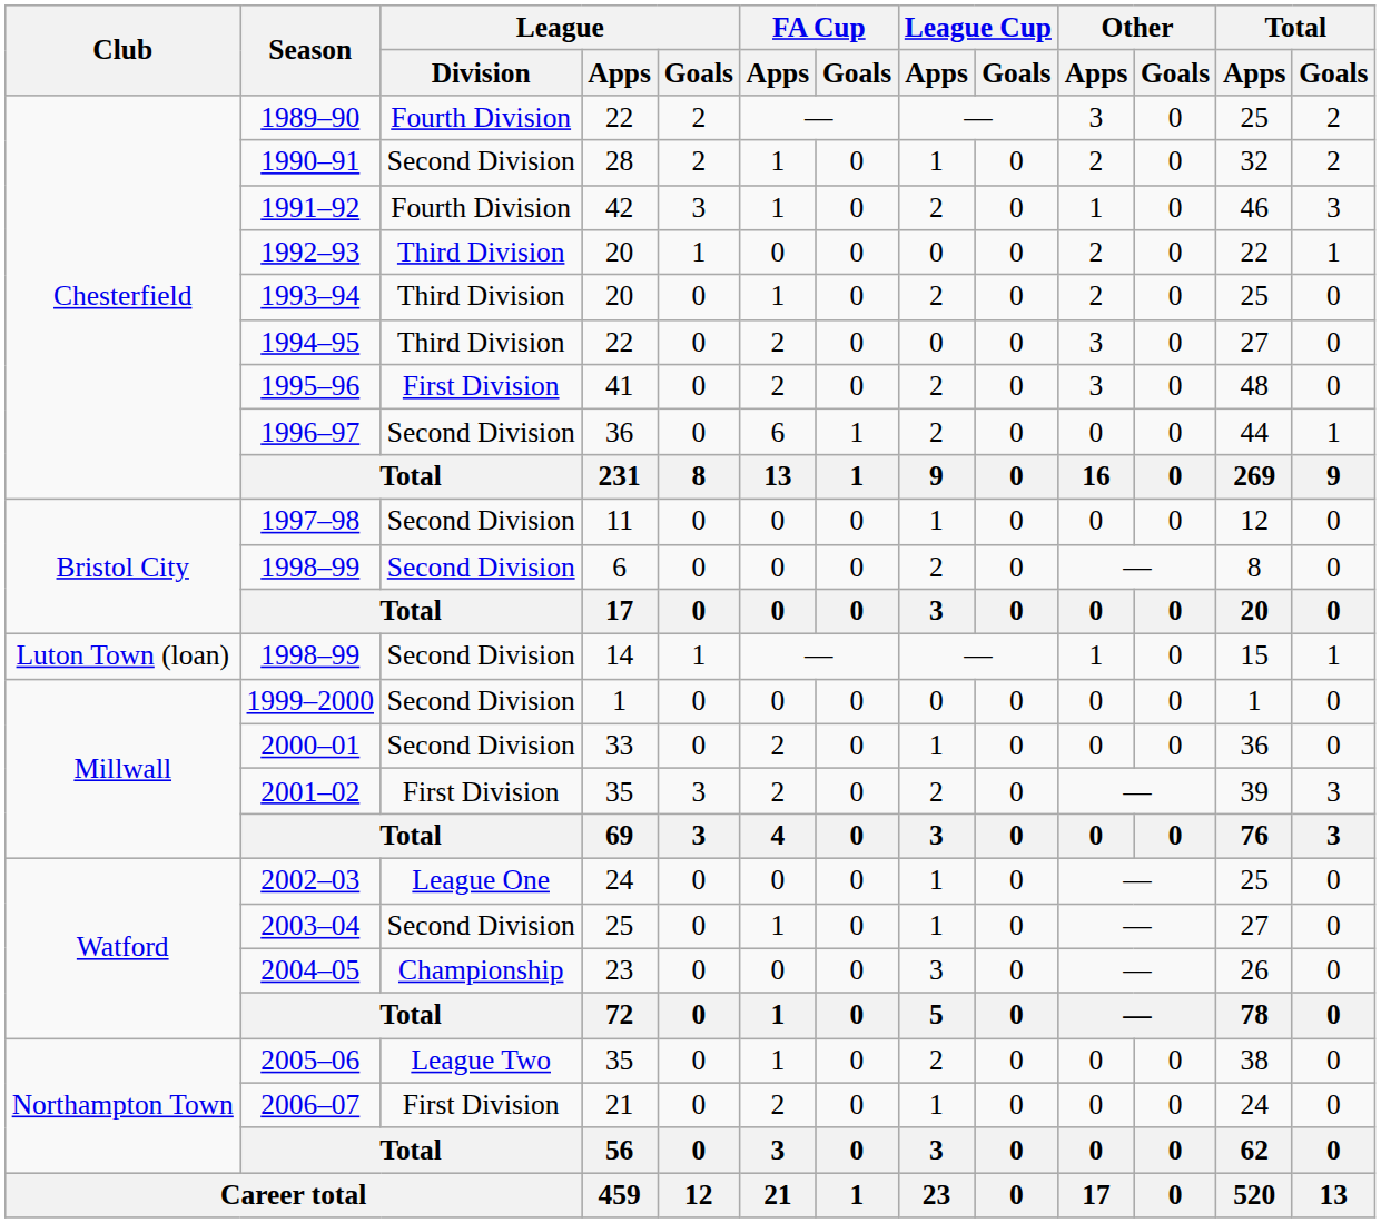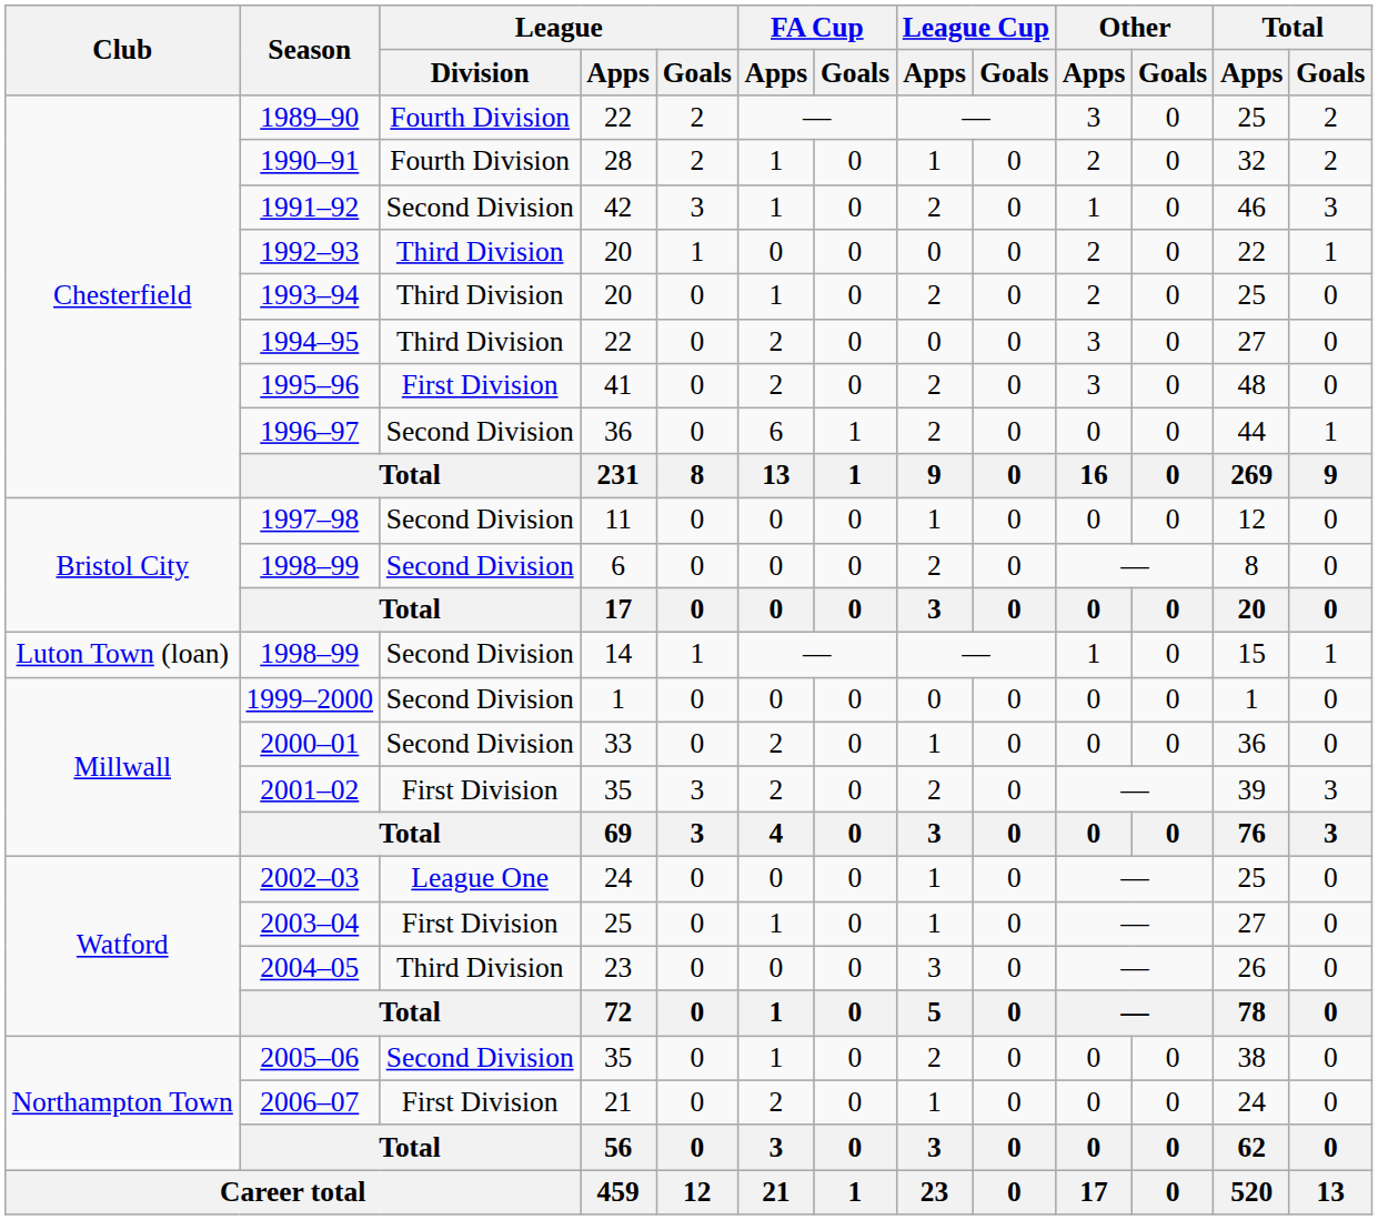 <table class=wikitable style=text-align:center>
 <tr>
 <th rowspan="2">Club</th>
 <th rowspan="2">Season</th>
 <th colspan="3">League</th>
 <th colspan="2"><a href='#'>FA Cup</a></th>
 <th colspan="2"><a href='#'>League Cup</a></th>
 <th colspan="2">Other</th>
 <th colspan="2">Total</th>
 </tr>
 <tr>
 <th>Division</th>
 <th>Apps</th>
 <th>Goals</th>
 <th>Apps</th>
 <th>Goals</th>
 <th>Apps</th>
 <th>Goals</th>
 <th>Apps</th>
 <th>Goals</th>
 <th>Apps</th>
 <th>Goals</th>
 </tr>
 <tr>
 <td rowspan="9"><a href='#'>Chesterfield</a></td>
 <td><a href='#'>1989–90</a></td>
 <td><a href='#'>Fourth Division</a></td>
 <td>22</td>
 <td>2</td>
 <td colspan="2">—</td>
 <td colspan="2">—</td>
 <td>3</td>
 <td>0</td>
 <td>25</td>
 <td>2</td>
 </tr>
 <tr>
 <td><a href='#'>1990–91</a></td>
-<td>Second Division</td>
+<td>Fourth Division</td>
 <td>28</td>
 <td>2</td>
 <td>1</td>
 <td>0</td>
 <td>1</td>
 <td>0</td>
 <td>2</td>
 <td>0</td>
 <td>32</td>
 <td>2</td>
 </tr>
 <tr>
 <td><a href='#'>1991–92</a></td>
-<td>Fourth Division</td>
+<td>Second Division</td>
 <td>42</td>
 <td>3</td>
 <td>1</td>
 <td>0</td>
 <td>2</td>
 <td>0</td>
 <td>1</td>
 <td>0</td>
 <td>46</td>
 <td>3</td>
 </tr>
 <tr>
 <td><a href='#'>1992–93</a></td>
 <td><a href='#'>Third Division</a></td>
 <td>20</td>
 <td>1</td>
 <td>0</td>
 <td>0</td>
 <td>0</td>
 <td>0</td>
 <td>2</td>
 <td>0</td>
 <td>22</td>
 <td>1</td>
 </tr>
 <tr>
 <td><a href='#'>1993–94</a></td>
 <td>Third Division</td>
 <td>20</td>
 <td>0</td>
 <td>1</td>
 <td>0</td>
 <td>2</td>
 <td>0</td>
 <td>2</td>
 <td>0</td>
 <td>25</td>
 <td>0</td>
 </tr>
 <tr>
 <td><a href='#'>1994–95</a></td>
 <td>Third Division</td>
 <td>22</td>
 <td>0</td>
 <td>2</td>
 <td>0</td>
 <td>0</td>
 <td>0</td>
 <td>3</td>
 <td>0</td>
 <td>27</td>
 <td>0</td>
 </tr>
 <tr>
 <td><a href='#'>1995–96</a></td>
 <td><a href='#'>First Division</a></td>
 <td>41</td>
 <td>0</td>
 <td>2</td>
 <td>0</td>
 <td>2</td>
 <td>0</td>
 <td>3</td>
 <td>0</td>
 <td>48</td>
 <td>0</td>
 </tr>
 <tr>
 <td><a href='#'>1996–97</a></td>
 <td>Second Division</td>
 <td>36</td>
 <td>0</td>
 <td>6</td>
 <td>1</td>
 <td>2</td>
 <td>0</td>
 <td>0</td>
 <td>0</td>
 <td>44</td>
 <td>1</td>
 </tr>
 <tr>
 <th colspan="2">Total</th>
 <th>231</th>
 <th>8</th>
 <th>13</th>
 <th>1</th>
 <th>9</th>
 <th>0</th>
 <th>16</th>
 <th>0</th>
 <th>269</th>
 <th>9</th>
 </tr>
 <tr>
 <td rowspan="3"><a href='#'>Bristol City</a></td>
 <td><a href='#'>1997–98</a></td>
 <td>Second Division</td>
 <td>11</td>
 <td>0</td>
 <td>0</td>
 <td>0</td>
 <td>1</td>
 <td>0</td>
 <td>0</td>
 <td>0</td>
 <td>12</td>
 <td>0</td>
 </tr>
 <tr>
 <td><a href='#'>1998–99</a></td>
 <td><a href='#'>Second Division</a></td>
 <td>6</td>
 <td>0</td>
 <td>0</td>
 <td>0</td>
 <td>2</td>
 <td>0</td>
 <td colspan="2">—</td>
 <td>8</td>
 <td>0</td>
 </tr>
 <tr>
 <th colspan="2">Total</th>
 <th>17</th>
 <th>0</th>
 <th>0</th>
 <th>0</th>
 <th>3</th>
 <th>0</th>
 <th>0</th>
 <th>0</th>
 <th>20</th>
 <th>0</th>
 </tr>
 <tr>
 <td><a href='#'>Luton Town</a> (loan)</td>
 <td><a href='#'>1998–99</a></td>
 <td>Second Division</td>
 <td>14</td>
 <td>1</td>
 <td colspan="2">—</td>
 <td colspan="2">—</td>
 <td>1</td>
 <td>0</td>
 <td>15</td>
 <td>1</td>
 </tr>
 <tr>
 <td rowspan="4"><a href='#'>Millwall</a></td>
 <td><a href='#'>1999–2000</a></td>
 <td>Second Division</td>
 <td>1</td>
 <td>0</td>
 <td>0</td>
 <td>0</td>
 <td>0</td>
 <td>0</td>
 <td>0</td>
 <td>0</td>
 <td>1</td>
 <td>0</td>
 </tr>
 <tr>
 <td><a href='#'>2000–01</a></td>
 <td>Second Division</td>
 <td>33</td>
 <td>0</td>
 <td>2</td>
 <td>0</td>
 <td>1</td>
 <td>0</td>
 <td>0</td>
 <td>0</td>
 <td>36</td>
 <td>0</td>
 </tr>
 <tr>
 <td><a href='#'>2001–02</a></td>
 <td>First Division</td>
 <td>35</td>
 <td>3</td>
 <td>2</td>
 <td>0</td>
 <td>2</td>
 <td>0</td>
 <td colspan="2">—</td>
 <td>39</td>
 <td>3</td>
 </tr>
 <tr>
 <th colspan="2">Total</th>
 <th>69</th>
 <th>3</th>
 <th>4</th>
 <th>0</th>
 <th>3</th>
 <th>0</th>
 <th>0</th>
 <th>0</th>
 <th>76</th>
 <th>3</th>
 </tr>
 <tr>
 <td rowspan="4"><a href='#'>Watford</a></td>
 <td><a href='#'>2002–03</a></td>
 <td><a href='#'>League One</a></td>
 <td>24</td>
 <td>0</td>
 <td>0</td>
 <td>0</td>
 <td>1</td>
 <td>0</td>
 <td colspan="2">—</td>
 <td>25</td>
 <td>0</td>
 </tr>
 <tr>
 <td><a href='#'>2003–04</a></td>
-<td>Second Division</td>
+<td>First Division</td>
 <td>25</td>
 <td>0</td>
 <td>1</td>
 <td>0</td>
 <td>1</td>
 <td>0</td>
 <td colspan="2">—</td>
 <td>27</td>
 <td>0</td>
 </tr>
 <tr>
 <td><a href='#'>2004–05</a></td>
-<td><a href='#'>Championship</a></td>
+<td>Third Division</td>
 <td>23</td>
 <td>0</td>
 <td>0</td>
 <td>0</td>
 <td>3</td>
 <td>0</td>
 <td colspan="2">—</td>
 <td>26</td>
 <td>0</td>
 </tr>
 <tr>
 <th colspan="2">Total</th>
 <th>72</th>
 <th>0</th>
 <th>1</th>
 <th>0</th>
 <th>5</th>
 <th>0</th>
 <th colspan="2">—</th>
 <th>78</th>
 <th>0</th>
 </tr>
 <tr>
 <td rowspan="3"><a href='#'>Northampton Town</a></td>
 <td><a href='#'>2005–06</a></td>
-<td><a href='#'>League Two</a></td>
+<td><a href='#'>Second Division</a></td>
 <td>35</td>
 <td>0</td>
 <td>1</td>
 <td>0</td>
 <td>2</td>
 <td>0</td>
 <td>0</td>
 <td>0</td>
 <td>38</td>
 <td>0</td>
 </tr>
 <tr>
 <td><a href='#'>2006–07</a></td>
 <td>First Division</td>
 <td>21</td>
 <td>0</td>
 <td>2</td>
 <td>0</td>
 <td>1</td>
 <td>0</td>
 <td>0</td>
 <td>0</td>
 <td>24</td>
 <td>0</td>
 </tr>
 <tr>
 <th colspan="2">Total</th>
 <th>56</th>
 <th>0</th>
 <th>3</th>
 <th>0</th>
 <th>3</th>
 <th>0</th>
 <th>0</th>
 <th>0</th>
 <th>62</th>
 <th>0</th>
 </tr>
 <tr>
 <th colspan="3">Career total</th>
 <th>459</th>
 <th>12</th>
 <th>21</th>
 <th>1</th>
 <th>23</th>
 <th>0</th>
 <th>17</th>
 <th>0</th>
 <th>520</th>
 <th>13</th>
 </tr>
 </table>
